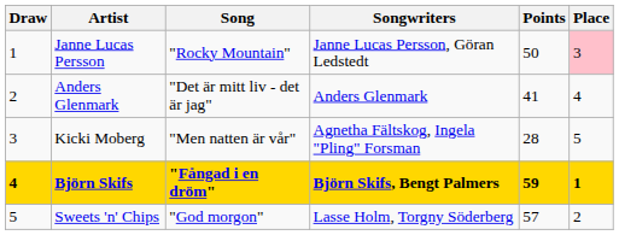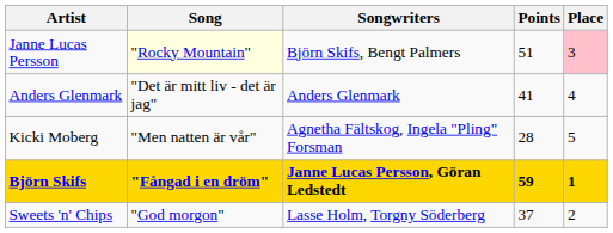 <table class="sortable wikitable">
 <tr>
-<th>Draw</th>
 <th>Artist</th>
 <th>Song</th>
 <th>Songwriters</th>
 <th>Points</th>
 <th>Place</th>
 </tr>
 <tr --->
-<td>1</td>
 <td><a href='#'>Janne Lucas Persson</a></td>
-<td>"<a href='#'>Rocky Mountain</a>"</td>
-<td><a href='#'>Janne Lucas Persson</a>, Göran Ledstedt</td>
-<td>50</td>
+<td style="background: lightyellow;">"<a href='#'>Rocky Mountain</a>"</td>
+<td><a href='#'>Björn Skifs</a>, Bengt Palmers</td>
+<td>51</td>
 <td style="background: pink;">3</td>
 </tr>
 <tr --->
-<td>2</td>
 <td><a href='#'>Anders Glenmark</a></td>
 <td>"Det är mitt liv - det är jag"</td>
 <td><a href='#'>Anders Glenmark</a></td>
 <td>41</td>
 <td>4</td>
 </tr>
 <tr --->
-<td>3</td>
 <td>Kicki Moberg</td>
 <td>"Men natten är vår"</td>
 <td><a href='#'>Agnetha Fältskog</a>, <a href='#'>Ingela "Pling" Forsman</a></td>
 <td>28</td>
 <td>5</td>
 </tr>
 <tr style="font-weight:bold;background:gold;">
-<td>4</td>
 <td><a href='#'>Björn Skifs</a></td>
 <td>"<a href='#'>Fångad i en dröm</a>"</td>
-<td><a href='#'>Björn Skifs</a>, Bengt Palmers</td>
+<td><a href='#'>Janne Lucas Persson</a>, Göran Ledstedt</td>
 <td>59</td>
 <td>1</td>
 </tr>
 <tr --->
-<td>5</td>
 <td><a href='#'>Sweets 'n' Chips</a></td>
 <td>"<a href='#'>God morgon</a>"</td>
 <td><a href='#'>Lasse Holm</a>, <a href='#'>Torgny Söderberg</a></td>
-<td>57</td>
+<td>37</td>
 <td>2</td>
 </tr>
 </table>
